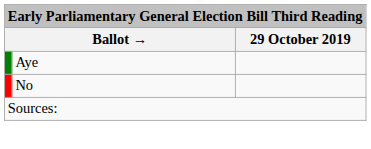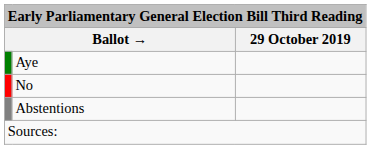 <table class="wikitable" style="text-align:center; font-size:98%;">
 <tr>
 <td colspan="3"  style="text-align:center; background:silver;"><strong>Early Parliamentary General Election Bill Third Reading</strong></td>
 </tr>
 <tr>
 <th colspan="2" style="width:200px;">Ballot →</th>
 <th>29 October 2019</th>
 </tr>
 <tr>
 <th style="width:1px; background:green;"></th>
 <td style="text-align:left;">Aye</td>
 <td></td>
 </tr>
 <tr>
 <th style="color:inherit;background:red;"></th>
 <td style="text-align:left;">No</td>
 <td></td>
 </tr>
 <tr>
+<th style="color:inherit;background:gray;"></th>
+<td style="text-align:left;">Abstentions</td>
+<td></td>
+</tr>
+<tr>
 <td colspan="3" style="text-align:left;">Sources:  </td>
 </tr>
 </table>
